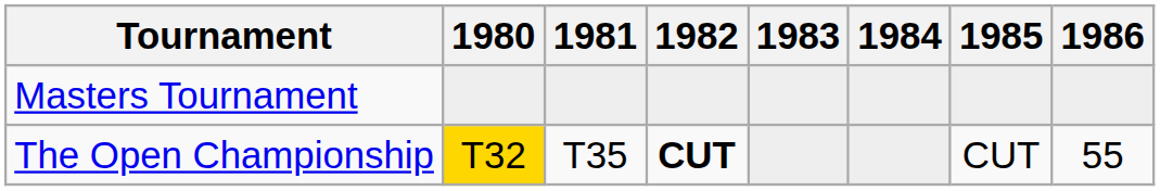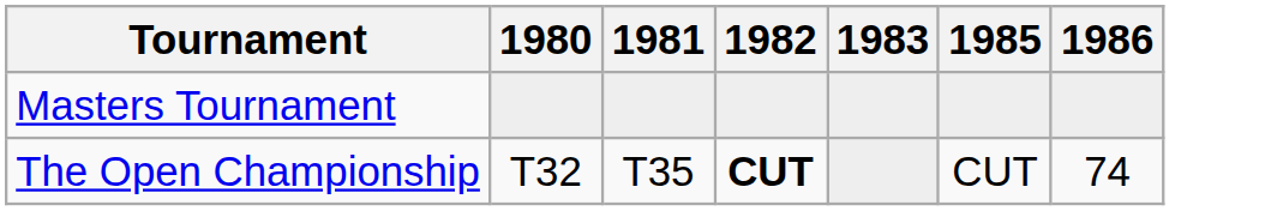 <table class="wikitable" style="font-size:95%;text-align:center;">
 <tr>
 <th>Tournament</th>
 <th>1980</th>
 <th>1981</th>
 <th>1982</th>
 <th>1983</th>
-<th>1984</th>
 <th>1985</th>
 <th>1986</th>
 </tr>
 <tr>
 <td align=left><a href='#'>Masters Tournament</a></td>
 <td style="background:#eeeeee;"></td>
 <td style="background:#eeeeee;"></td>
 <td style="background:#eeeeee;"></td>
 <td style="background:#eeeeee;"></td>
 <td style="background:#eeeeee;"></td>
 <td style="background:#eeeeee;"></td>
-<td style="background:#eeeeee;"></td>
 </tr>
 <tr>
 <td align=left><a href='#'>The Open Championship</a></td>
-<td style="background: gold;">T32</td>
+<td>T32</td>
 <td>T35</td>
 <td><strong>CUT</strong></td>
 <td style="background:#eeeeee;"></td>
-<td style="background:#eeeeee;"></td>
 <td>CUT</td>
-<td>55</td>
+<td>74</td>
 </tr>
 </table>
